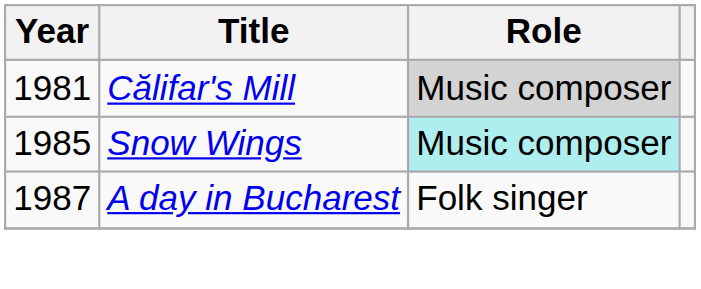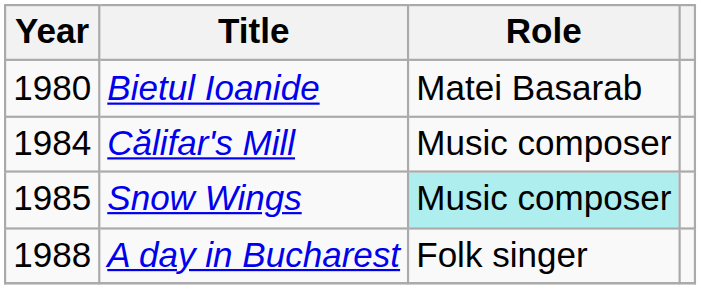 <table class="wikitable">
 <tr>
 <th>Year</th>
 <th>Title</th>
 <th>Role</th>
 <th></th>
 </tr>
 <tr>
-<td>1981</td>
+<td>1980</td>
+<td><em><a href='#'>Bietul Ioanide</a></em></td>
+<td>Matei Basarab</td>
+<td></td>
+</tr>
+<tr>
+<td>1984</td>
 <td><em><a href='#'>Călifar's Mill</a></em></td>
-<td style="background: lightgrey;">Music composer</td>
+<td>Music composer</td>
 <td></td>
 </tr>
 <tr>
 <td>1985</td>
 <td><em><a href='#'>Snow Wings</a></em></td>
 <td style="background: paleturquoise;">Music composer</td>
 <td></td>
 </tr>
 <tr>
-<td>1987</td>
+<td>1988</td>
 <td><em><a href='#'>A day in Bucharest</a></em></td>
 <td>Folk singer</td>
 <td></td>
 </tr>
 <tr>
 </tr>
 </table>
